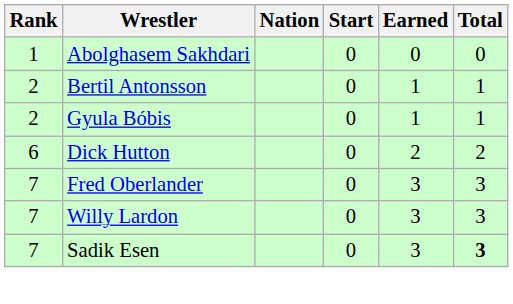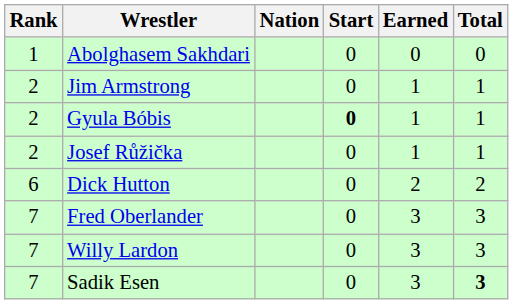 <table class="wikitable sortable" style="text-align:center;">
 <tr>
 <th>Rank</th>
 <th>Wrestler</th>
 <th>Nation</th>
 <th>Start</th>
 <th>Earned</th>
 <th>Total</th>
 </tr>
 <tr style="background:#cfc;">
 <td>1</td>
 <td align=left><a href='#'>Abolghasem Sakhdari</a></td>
 <td align=left></td>
 <td>0</td>
 <td>0</td>
 <td>0</td>
 </tr>
 <tr style="background:#cfc;">
 <td>2</td>
-<td align=left><a href='#'>Bertil Antonsson</a></td>
+<td align=left><a href='#'>Jim Armstrong</a></td>
 <td align=left></td>
 <td>0</td>
 <td>1</td>
 <td>1</td>
 </tr>
 <tr style="background:#cfc;">
 <td>2</td>
 <td align=left><a href='#'>Gyula Bóbis</a></td>
+<td align=left></td>
+<td><strong>0</strong></td>
+<td>1</td>
+<td>1</td>
+</tr>
+<tr style="background:#cfc;">
+<td>2</td>
+<td align=left><a href='#'>Josef Růžička</a></td>
 <td align=left></td>
 <td>0</td>
 <td>1</td>
 <td>1</td>
 </tr>
 <tr style="background:#cfc;">
 <td>6</td>
 <td align=left><a href='#'>Dick Hutton</a></td>
 <td align=left></td>
 <td>0</td>
 <td>2</td>
 <td>2</td>
 </tr>
 <tr style="background:#cfc;">
 <td>7</td>
 <td align=left><a href='#'>Fred Oberlander</a></td>
 <td align=left></td>
 <td>0</td>
 <td>3</td>
 <td>3</td>
 </tr>
 <tr style="background:#cfc;">
 <td>7</td>
 <td align=left><a href='#'>Willy Lardon</a></td>
 <td align=left></td>
 <td>0</td>
 <td>3</td>
 <td>3</td>
 </tr>
 <tr style="background:#cfc;">
 <td>7</td>
 <td align=left>Sadik Esen</td>
 <td align=left></td>
 <td>0</td>
 <td>3</td>
 <td><strong>3</strong></td>
 </tr>
 </table>
